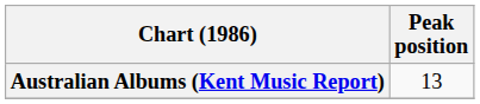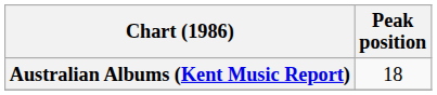 <table class="wikitable sortable plainrowheaders">
 <tr>
 <th scope="col">Chart (1986)</th>
 <th scope="col">Peak<br>position</th>
 </tr>
 <tr>
 <th scope="row">Australian Albums (<a href='#'>Kent Music Report</a>)</th>
-<td style="text-align:center;">13</td>
+<td style="text-align:center;">18</td>
 </tr>
 <tr>
 </tr>
 </table>
